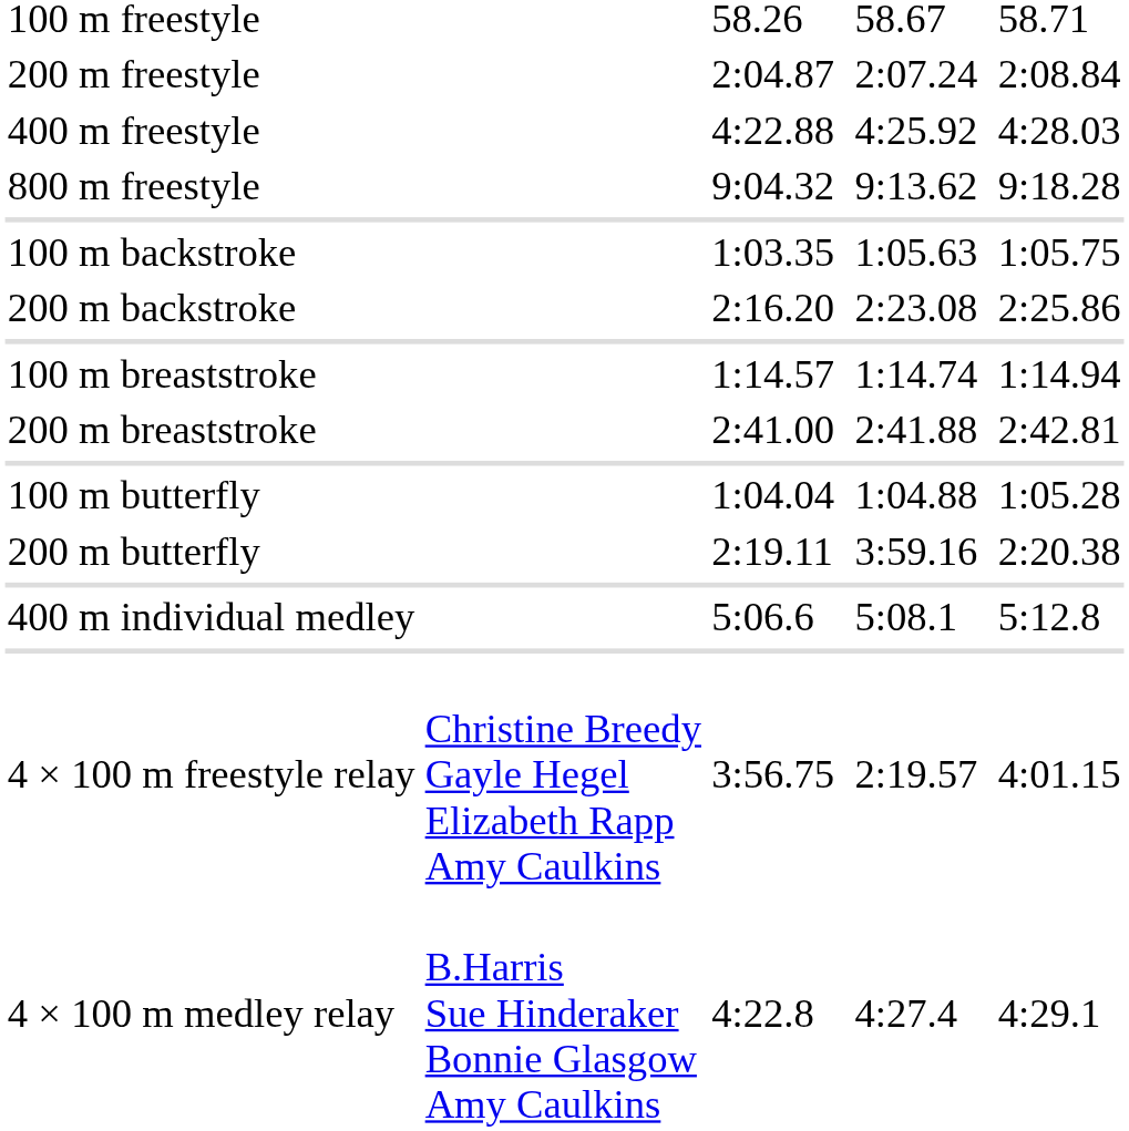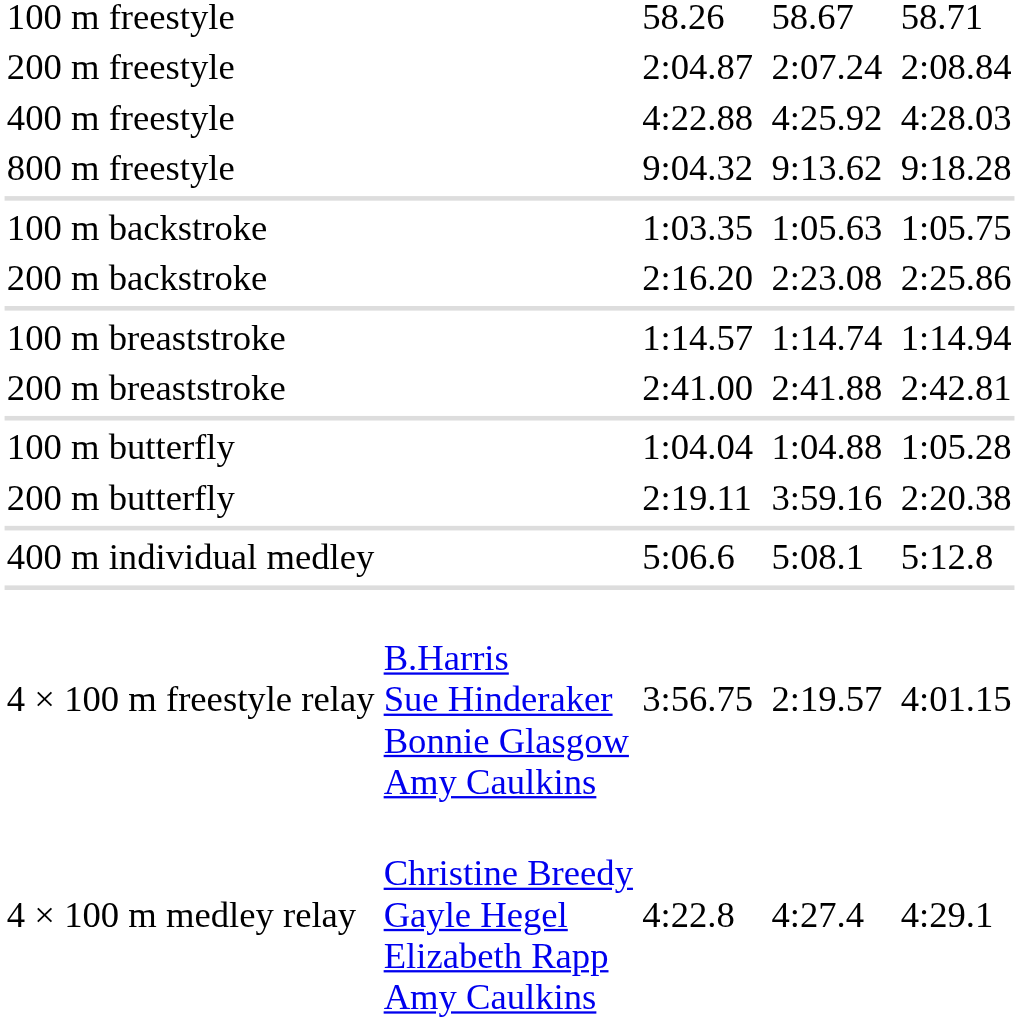 <table>
 <tr>
 <td>100 m freestyle<br></td>
 <td></td>
 <td>58.26</td>
 <td></td>
 <td>58.67</td>
 <td></td>
 <td>58.71</td>
 </tr>
 <tr>
 <td>200 m freestyle<br></td>
 <td></td>
 <td>2:04.87</td>
 <td></td>
 <td>2:07.24</td>
 <td></td>
 <td>2:08.84</td>
 </tr>
 <tr>
 <td>400 m freestyle<br></td>
 <td></td>
 <td>4:22.88</td>
 <td></td>
 <td>4:25.92</td>
 <td></td>
 <td>4:28.03</td>
 </tr>
 <tr>
 <td>800 m freestyle<br></td>
 <td></td>
 <td>9:04.32</td>
 <td></td>
 <td>9:13.62</td>
 <td></td>
 <td>9:18.28</td>
 </tr>
 <tr bgcolor=#DDDDDD>
 <td colspan=7></td>
 </tr>
 <tr>
 <td>100 m backstroke<br></td>
 <td></td>
 <td>1:03.35</td>
 <td></td>
 <td>1:05.63</td>
 <td></td>
 <td>1:05.75</td>
 </tr>
 <tr>
 <td>200 m backstroke<br></td>
 <td></td>
 <td>2:16.20</td>
 <td></td>
 <td>2:23.08</td>
 <td></td>
 <td>2:25.86</td>
 </tr>
 <tr bgcolor=#DDDDDD>
 <td colspan=7></td>
 </tr>
 <tr>
 <td>100 m breaststroke<br></td>
 <td></td>
 <td>1:14.57</td>
 <td></td>
 <td>1:14.74</td>
 <td></td>
 <td>1:14.94</td>
 </tr>
 <tr>
 <td>200 m breaststroke<br></td>
 <td></td>
 <td>2:41.00</td>
 <td></td>
 <td>2:41.88</td>
 <td></td>
 <td>2:42.81</td>
 </tr>
 <tr bgcolor=#DDDDDD>
 <td colspan=7></td>
 </tr>
 <tr>
 <td>100 m butterfly<br></td>
 <td></td>
 <td>1:04.04</td>
 <td></td>
 <td>1:04.88</td>
 <td></td>
 <td>1:05.28</td>
 </tr>
 <tr>
 <td>200 m butterfly<br></td>
 <td></td>
 <td>2:19.11</td>
 <td></td>
 <td>3:59.16</td>
 <td></td>
 <td>2:20.38</td>
 </tr>
 <tr bgcolor=#DDDDDD>
 <td colspan=7></td>
 </tr>
 <tr>
 <td>400 m individual medley<br></td>
 <td></td>
 <td>5:06.6</td>
 <td></td>
 <td>5:08.1</td>
 <td></td>
 <td>5:12.8</td>
 </tr>
 <tr bgcolor=#DDDDDD>
 <td colspan=7></td>
 </tr>
 <tr>
 <td>4 × 100 m freestyle relay<br></td>
-<td><br><a href='#'>Christine Breedy</a><br><a href='#'>Gayle Hegel</a><br><a href='#'>Elizabeth Rapp</a><br><a href='#'>Amy Caulkins</a></td>
+<td><br><a href='#'>B.Harris</a><br><a href='#'>Sue Hinderaker</a><br><a href='#'>Bonnie Glasgow</a><br><a href='#'>Amy Caulkins</a></td>
 <td>3:56.75</td>
 <td></td>
 <td>2:19.57</td>
 <td></td>
 <td>4:01.15</td>
 </tr>
 <tr>
 <td>4 × 100 m medley relay<br></td>
-<td><br><a href='#'>B.Harris</a><br><a href='#'>Sue Hinderaker</a><br><a href='#'>Bonnie Glasgow</a><br><a href='#'>Amy Caulkins</a></td>
+<td><br><a href='#'>Christine Breedy</a><br><a href='#'>Gayle Hegel</a><br><a href='#'>Elizabeth Rapp</a><br><a href='#'>Amy Caulkins</a></td>
 <td>4:22.8</td>
 <td></td>
 <td>4:27.4</td>
 <td></td>
 <td>4:29.1</td>
 </tr>
 </table>
